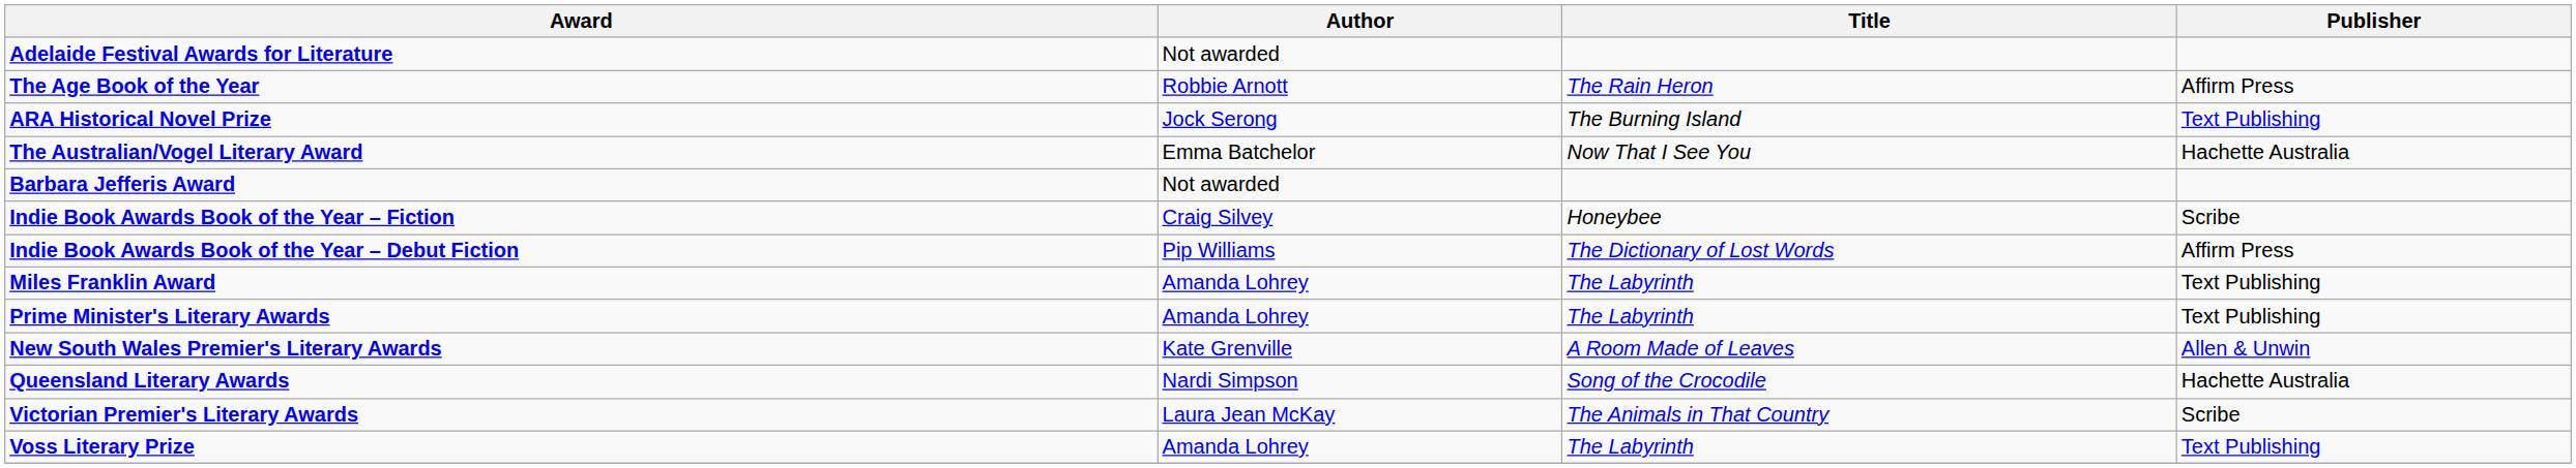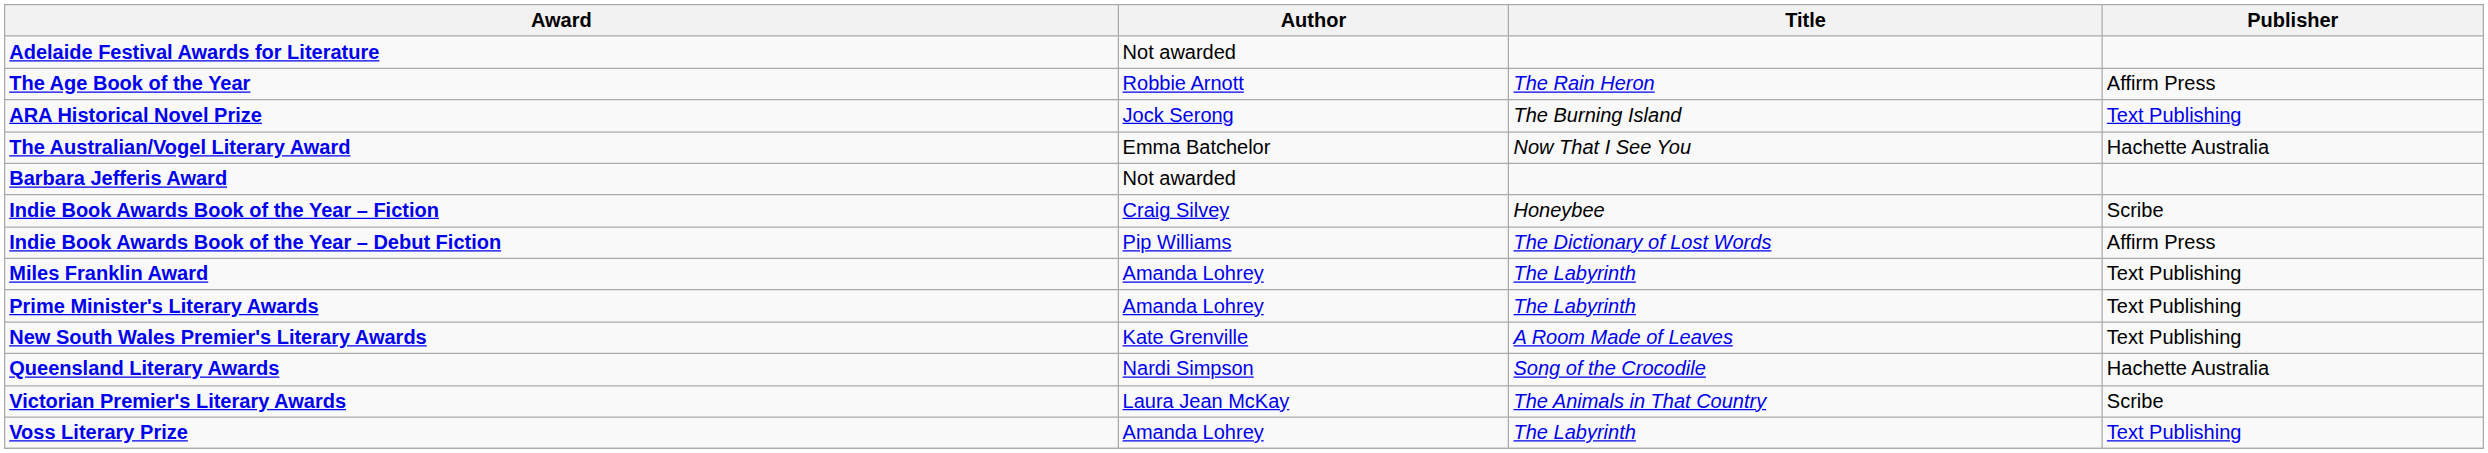 <table class="wikitable" width=100%>
 <tr>
 <th>Award</th>
 <th>Author</th>
 <th>Title</th>
 <th>Publisher</th>
 </tr>
 <tr>
 <td><strong><a href='#'>Adelaide Festival Awards for Literature</a></strong></td>
 <td>Not awarded</td>
 <td></td>
 <td></td>
 </tr>
 <tr>
 <td><strong><a href='#'>The Age Book of the Year</a></strong></td>
 <td><a href='#'>Robbie Arnott</a></td>
 <td><em><a href='#'>The Rain Heron</a></em></td>
 <td>Affirm Press</td>
 </tr>
 <tr>
 <td><strong><a href='#'>ARA Historical Novel Prize</a></strong></td>
 <td><a href='#'>Jock Serong</a></td>
 <td><em>The Burning Island</em></td>
 <td><a href='#'>Text Publishing</a></td>
 </tr>
 <tr>
 <td><strong><a href='#'>The Australian/Vogel Literary Award</a></strong></td>
 <td>Emma Batchelor</td>
 <td><em>Now That I See You</em></td>
 <td>Hachette Australia</td>
 </tr>
 <tr>
 <td><strong><a href='#'>Barbara Jefferis Award</a></strong></td>
 <td>Not awarded</td>
 <td></td>
 <td></td>
 </tr>
 <tr>
 <td><strong><a href='#'>Indie Book Awards Book of the Year – Fiction</a></strong></td>
 <td><a href='#'>Craig Silvey</a></td>
 <td><em>Honeybee</em></td>
 <td>Scribe</td>
 </tr>
 <tr>
 <td><strong><a href='#'>Indie Book Awards Book of the Year – Debut Fiction</a></strong></td>
 <td><a href='#'>Pip Williams</a></td>
 <td><em><a href='#'>The Dictionary of Lost Words</a></em></td>
 <td>Affirm Press</td>
 </tr>
 <tr>
 <td><strong><a href='#'>Miles Franklin Award</a></strong></td>
 <td><a href='#'>Amanda Lohrey</a></td>
 <td><em><a href='#'>The Labyrinth</a></em></td>
 <td>Text Publishing</td>
 </tr>
 <tr>
 <td><strong><a href='#'>Prime Minister's Literary Awards</a></strong></td>
 <td><a href='#'>Amanda Lohrey</a></td>
 <td><em><a href='#'>The Labyrinth</a></em></td>
 <td>Text Publishing</td>
 </tr>
 <tr>
 <td><strong><a href='#'>New South Wales Premier's Literary Awards</a></strong></td>
 <td><a href='#'>Kate Grenville</a></td>
 <td><em><a href='#'>A Room Made of Leaves</a></em></td>
-<td><a href='#'>Allen & Unwin</a></td>
+<td>Text Publishing</td>
 </tr>
 <tr>
 <td><strong><a href='#'>Queensland Literary Awards</a></strong></td>
 <td><a href='#'>Nardi Simpson</a></td>
 <td><em><a href='#'>Song of the Crocodile</a></em></td>
 <td>Hachette Australia</td>
 </tr>
 <tr>
 <td><strong><a href='#'>Victorian Premier's Literary Awards</a></strong></td>
 <td><a href='#'>Laura Jean McKay</a></td>
 <td><em><a href='#'>The Animals in That Country</a></em></td>
 <td>Scribe</td>
 </tr>
 <tr>
 <td><strong><a href='#'>Voss Literary Prize</a></strong></td>
 <td><a href='#'>Amanda Lohrey</a></td>
 <td><em><a href='#'>The Labyrinth</a></em></td>
 <td><a href='#'>Text Publishing</a></td>
 </tr>
 <tr>
 </tr>
 </table>
